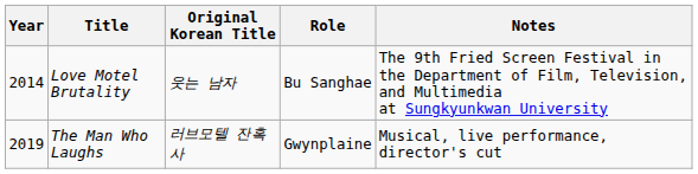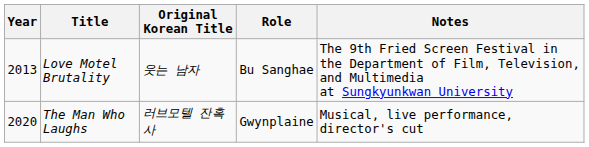 <table class="wikitable">
 <tr>
 <th>Year</th>
 <th>Title</th>
 <th>Original Korean Title</th>
 <th>Role</th>
 <th>Notes</th>
 </tr>
 <tr>
-<td>2014</td>
+<td>2013</td>
 <td><em>Love Motel Brutality</em></td>
 <td><em>웃는 남자</em></td>
 <td>Bu Sanghae</td>
 <td>The 9th Fried Screen Festival in the Department of Film, Television, and Multimedia<br>at <a href='#'>Sungkyunkwan University</a> </td>
 </tr>
 <tr>
-<td>2019</td>
+<td>2020</td>
 <td><em>The Man Who Laughs</em></td>
 <td><em>러브모텔 잔혹사</em></td>
 <td>Gwynplaine</td>
 <td>Musical, live performance, director's cut </td>
 </tr>
 </table>
